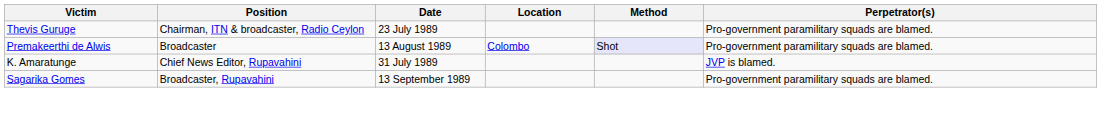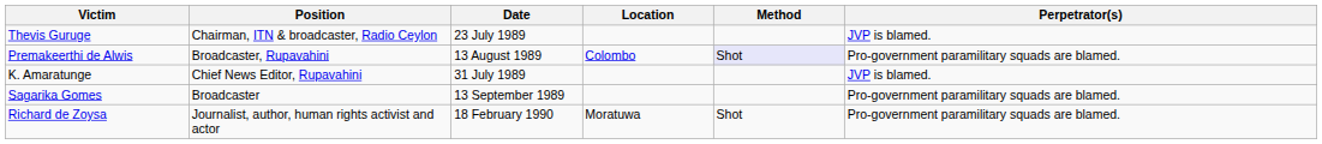 <table class="wikitable" style="font-size:95%;width:100%;">
 <tr>
 <th width="14%">Victim</th>
 <th width="20%">Position</th>
 <th width="10%">Date</th>
 <th width="10%">Location</th>
 <th width="10%">Method</th>
 <th width="36%">Perpetrator(s)</th>
 </tr>
 <tr valign="top">
 <td><a href='#'>Thevis Guruge</a></td>
 <td>Chairman, <a href='#'>ITN</a> & broadcaster, <a href='#'>Radio Ceylon</a></td>
 <td>23 July 1989</td>
 <td></td>
 <td></td>
-<td>Pro-government paramilitary squads are blamed.</td>
+<td><a href='#'>JVP</a> is blamed.</td>
 </tr>
 <tr valign="top">
 <td><a href='#'>Premakeerthi de Alwis</a></td>
-<td>Broadcaster</td>
+<td>Broadcaster, <a href='#'>Rupavahini</a></td>
 <td>13 August 1989</td>
 <td><a href='#'>Colombo</a></td>
 <td style="background: lavender;">Shot</td>
 <td>Pro-government paramilitary squads are blamed.</td>
 </tr>
 <tr valign="top">
 <td>K. Amaratunge</td>
 <td>Chief News Editor, <a href='#'>Rupavahini</a></td>
 <td>31 July 1989</td>
 <td></td>
 <td></td>
 <td><a href='#'>JVP</a> is blamed.</td>
 </tr>
 <tr valign="top">
 <td><a href='#'>Sagarika Gomes</a></td>
-<td>Broadcaster, <a href='#'>Rupavahini</a></td>
+<td>Broadcaster</td>
 <td>13 September 1989</td>
 <td></td>
 <td></td>
 <td>Pro-government paramilitary squads are blamed.</td>
 </tr>
+<tr valign=top>
+<td><a href='#'>Richard de Zoysa</a></td>
+<td>Journalist, author, human rights activist and actor</td>
+<td>18 February 1990</td>
+<td>Moratuwa</td>
+<td>Shot</td>
+<td>Pro-government paramilitary squads are blamed.</td>
+</tr>
 </table>
